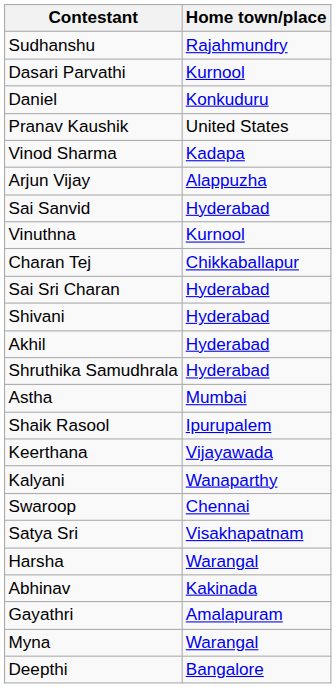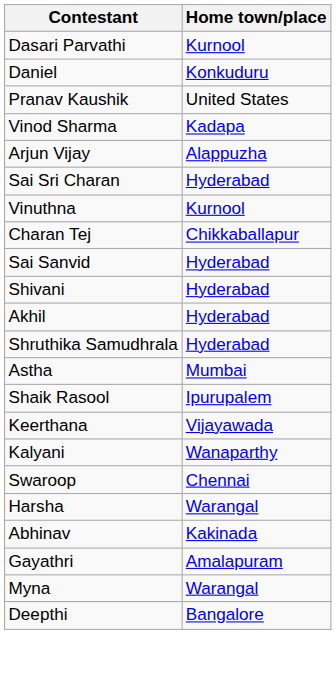 <table class="wikitable">
 <tr>
 <th>Contestant</th>
 <th>Home town/place</th>
-</tr>
-<tr>
-<td>Sudhanshu</td>
-<td><a href='#'>Rajahmundry</a></td>
 </tr>
 <tr>
 <td>Dasari Parvathi</td>
 <td><a href='#'>Kurnool</a></td>
 </tr>
 <tr>
 <td>Daniel</td>
 <td><a href='#'>Konkuduru</a></td>
 </tr>
 <tr>
 <td>Pranav Kaushik</td>
 <td>United States</td>
 </tr>
 <tr>
 <td>Vinod Sharma</td>
 <td><a href='#'>Kadapa</a></td>
 </tr>
 <tr>
 <td>Arjun Vijay</td>
 <td><a href='#'>Alappuzha</a></td>
 </tr>
 <tr>
-<td>Sai Sanvid</td>
+<td>Sai Sri Charan</td>
 <td><a href='#'>Hyderabad</a></td>
 </tr>
 <tr>
 <td>Vinuthna</td>
 <td><a href='#'>Kurnool</a></td>
 </tr>
 <tr>
 <td>Charan Tej</td>
 <td><a href='#'>Chikkaballapur</a></td>
 </tr>
 <tr>
-<td>Sai Sri Charan</td>
+<td>Sai Sanvid</td>
 <td><a href='#'>Hyderabad</a></td>
 </tr>
 <tr>
 <td>Shivani</td>
 <td><a href='#'>Hyderabad</a></td>
 </tr>
 <tr>
 <td>Akhil</td>
 <td><a href='#'>Hyderabad</a></td>
 </tr>
 <tr>
 <td>Shruthika Samudhrala</td>
 <td><a href='#'>Hyderabad</a></td>
 </tr>
 <tr>
 <td>Astha</td>
 <td><a href='#'>Mumbai</a></td>
 </tr>
 <tr>
 <td>Shaik Rasool</td>
 <td><a href='#'>Ipurupalem</a></td>
 </tr>
 <tr>
 <td>Keerthana</td>
 <td><a href='#'>Vijayawada</a></td>
 </tr>
 <tr>
 <td>Kalyani</td>
 <td><a href='#'>Wanaparthy</a></td>
 </tr>
 <tr>
 <td>Swaroop</td>
 <td><a href='#'>Chennai</a></td>
 </tr>
 <tr>
-<td>Satya Sri</td>
-<td><a href='#'>Visakhapatnam</a></td>
-</tr>
-<tr>
 <td>Harsha</td>
 <td><a href='#'>Warangal</a></td>
 </tr>
 <tr>
 <td>Abhinav</td>
 <td><a href='#'>Kakinada</a></td>
 </tr>
 <tr>
 <td>Gayathri</td>
 <td><a href='#'>Amalapuram</a></td>
 </tr>
 <tr>
 <td>Myna</td>
 <td><a href='#'>Warangal</a></td>
 </tr>
 <tr>
 <td>Deepthi</td>
 <td><a href='#'>Bangalore</a></td>
 </tr>
 </table>
